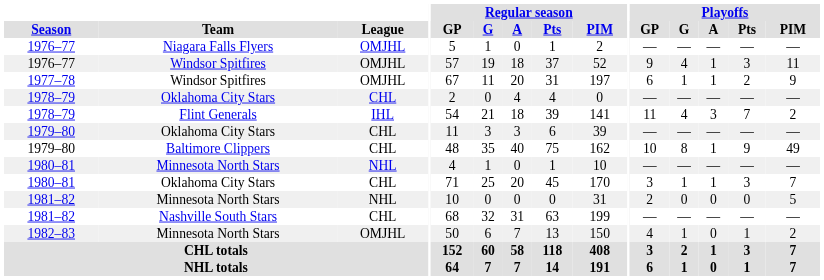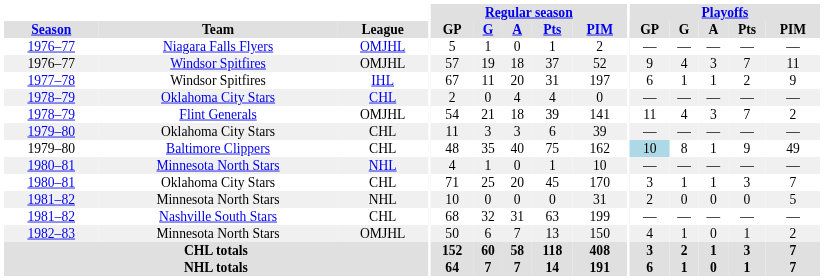 <table border="0" cellpadding="1" cellspacing="0" style="text-align:center; width:60em">
 <tr bgcolor="#e0e0e0">
 <th colspan="3" bgcolor="#ffffff"></th>
 <th rowspan="100" bgcolor="#ffffff"></th>
 <th colspan="5"><a href='#'>Regular season</a></th>
 <th rowspan="100" bgcolor="#ffffff"></th>
 <th colspan="5"><a href='#'>Playoffs</a></th>
 </tr>
 <tr bgcolor="#e0e0e0">
 <th><a href='#'>Season</a></th>
 <th>Team</th>
 <th>League</th>
 <th>GP</th>
 <th><a href='#'>G</a></th>
 <th><a href='#'>A</a></th>
 <th><a href='#'>Pts</a></th>
 <th><a href='#'>PIM</a></th>
 <th>GP</th>
 <th>G</th>
 <th>A</th>
 <th>Pts</th>
 <th>PIM</th>
 </tr>
 <tr>
 <td><a href='#'>1976–77</a></td>
 <td><a href='#'>Niagara Falls Flyers</a></td>
 <td><a href='#'>OMJHL</a></td>
 <td>5</td>
 <td>1</td>
 <td>0</td>
 <td>1</td>
 <td>2</td>
 <td>—</td>
 <td>—</td>
 <td>—</td>
 <td>—</td>
 <td>—</td>
 </tr>
 <tr bgcolor="#f0f0f0">
 <td>1976–77</td>
 <td><a href='#'>Windsor Spitfires</a></td>
 <td>OMJHL</td>
 <td>57</td>
 <td>19</td>
 <td>18</td>
 <td>37</td>
 <td>52</td>
 <td>9</td>
 <td>4</td>
-<td>1</td>
 <td>3</td>
+<td>7</td>
 <td>11</td>
 </tr>
 <tr>
 <td><a href='#'>1977–78</a></td>
 <td>Windsor Spitfires</td>
-<td>OMJHL</td>
+<td><a href='#'>IHL</a></td>
 <td>67</td>
 <td>11</td>
 <td>20</td>
 <td>31</td>
 <td>197</td>
 <td>6</td>
 <td>1</td>
 <td>1</td>
 <td>2</td>
 <td>9</td>
 </tr>
 <tr bgcolor="#f0f0f0">
 <td><a href='#'>1978–79</a></td>
 <td><a href='#'>Oklahoma City Stars</a></td>
 <td><a href='#'>CHL</a></td>
 <td>2</td>
 <td>0</td>
 <td>4</td>
 <td>4</td>
 <td>0</td>
 <td>—</td>
 <td>—</td>
 <td>—</td>
 <td>—</td>
 <td>—</td>
 </tr>
 <tr>
 <td><a href='#'>1978–79</a></td>
 <td><a href='#'>Flint Generals</a></td>
-<td><a href='#'>IHL</a></td>
+<td>OMJHL</td>
 <td>54</td>
 <td>21</td>
 <td>18</td>
 <td>39</td>
 <td>141</td>
 <td>11</td>
 <td>4</td>
 <td>3</td>
 <td>7</td>
 <td>2</td>
 </tr>
 <tr bgcolor="#f0f0f0">
 <td><a href='#'>1979–80</a></td>
 <td>Oklahoma City Stars</td>
 <td>CHL</td>
 <td>11</td>
 <td>3</td>
 <td>3</td>
 <td>6</td>
 <td>39</td>
 <td>—</td>
 <td>—</td>
 <td>—</td>
 <td>—</td>
 <td>—</td>
 </tr>
 <tr>
 <td>1979–80</td>
 <td><a href='#'>Baltimore Clippers</a></td>
 <td>CHL</td>
 <td>48</td>
 <td>35</td>
 <td>40</td>
 <td>75</td>
 <td>162</td>
-<td>10</td>
+<td style="background: lightblue;">10</td>
 <td>8</td>
 <td>1</td>
 <td>9</td>
 <td>49</td>
 </tr>
 <tr bgcolor="#f0f0f0">
 <td><a href='#'>1980–81</a></td>
 <td><a href='#'>Minnesota North Stars</a></td>
 <td><a href='#'>NHL</a></td>
 <td>4</td>
 <td>1</td>
 <td>0</td>
 <td>1</td>
 <td>10</td>
 <td>—</td>
 <td>—</td>
 <td>—</td>
 <td>—</td>
 <td>—</td>
 </tr>
 <tr>
 <td><a href='#'>1980–81</a></td>
 <td>Oklahoma City Stars</td>
 <td>CHL</td>
 <td>71</td>
 <td>25</td>
 <td>20</td>
 <td>45</td>
 <td>170</td>
 <td>3</td>
 <td>1</td>
 <td>1</td>
 <td>3</td>
 <td>7</td>
 </tr>
 <tr bgcolor="#f0f0f0">
 <td><a href='#'>1981–82</a></td>
 <td>Minnesota North Stars</td>
 <td>NHL</td>
 <td>10</td>
 <td>0</td>
 <td>0</td>
 <td>0</td>
 <td>31</td>
 <td>2</td>
 <td>0</td>
 <td>0</td>
 <td>0</td>
 <td>5</td>
 </tr>
 <tr>
 <td><a href='#'>1981–82</a></td>
 <td><a href='#'>Nashville South Stars</a></td>
 <td>CHL</td>
 <td>68</td>
 <td>32</td>
 <td>31</td>
 <td>63</td>
 <td>199</td>
 <td>—</td>
 <td>—</td>
 <td>—</td>
 <td>—</td>
 <td>—</td>
 </tr>
 <tr bgcolor="#f0f0f0">
 <td><a href='#'>1982–83</a></td>
 <td>Minnesota North Stars</td>
 <td>OMJHL</td>
 <td>50</td>
 <td>6</td>
 <td>7</td>
 <td>13</td>
 <td>150</td>
 <td>4</td>
 <td>1</td>
 <td>0</td>
 <td>1</td>
 <td>2</td>
 </tr>
 <tr bgcolor="#e0e0e0">
 <th colspan="3">CHL totals</th>
 <th>152</th>
 <th>60</th>
 <th>58</th>
 <th>118</th>
 <th>408</th>
 <th>3</th>
 <th>2</th>
 <th>1</th>
 <th>3</th>
 <th>7</th>
 </tr>
 <tr bgcolor="#e0e0e0">
 <th colspan="3">NHL totals</th>
 <th>64</th>
 <th>7</th>
 <th>7</th>
 <th>14</th>
 <th>191</th>
 <th>6</th>
 <th>1</th>
 <th>0</th>
 <th>1</th>
 <th>7</th>
 </tr>
 </table>
